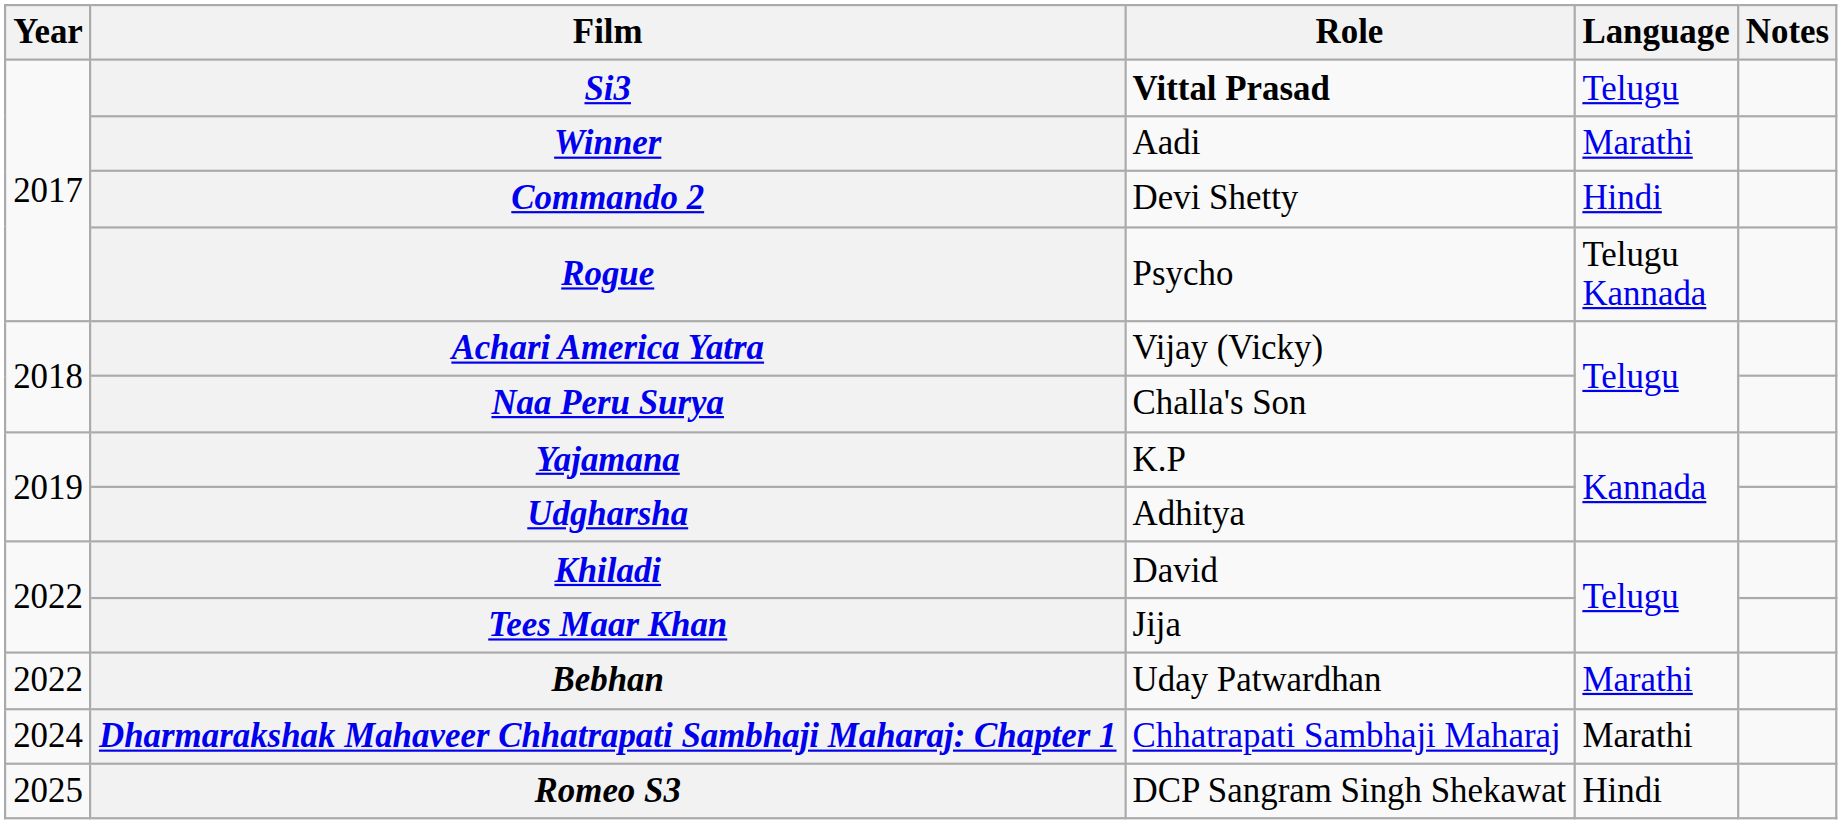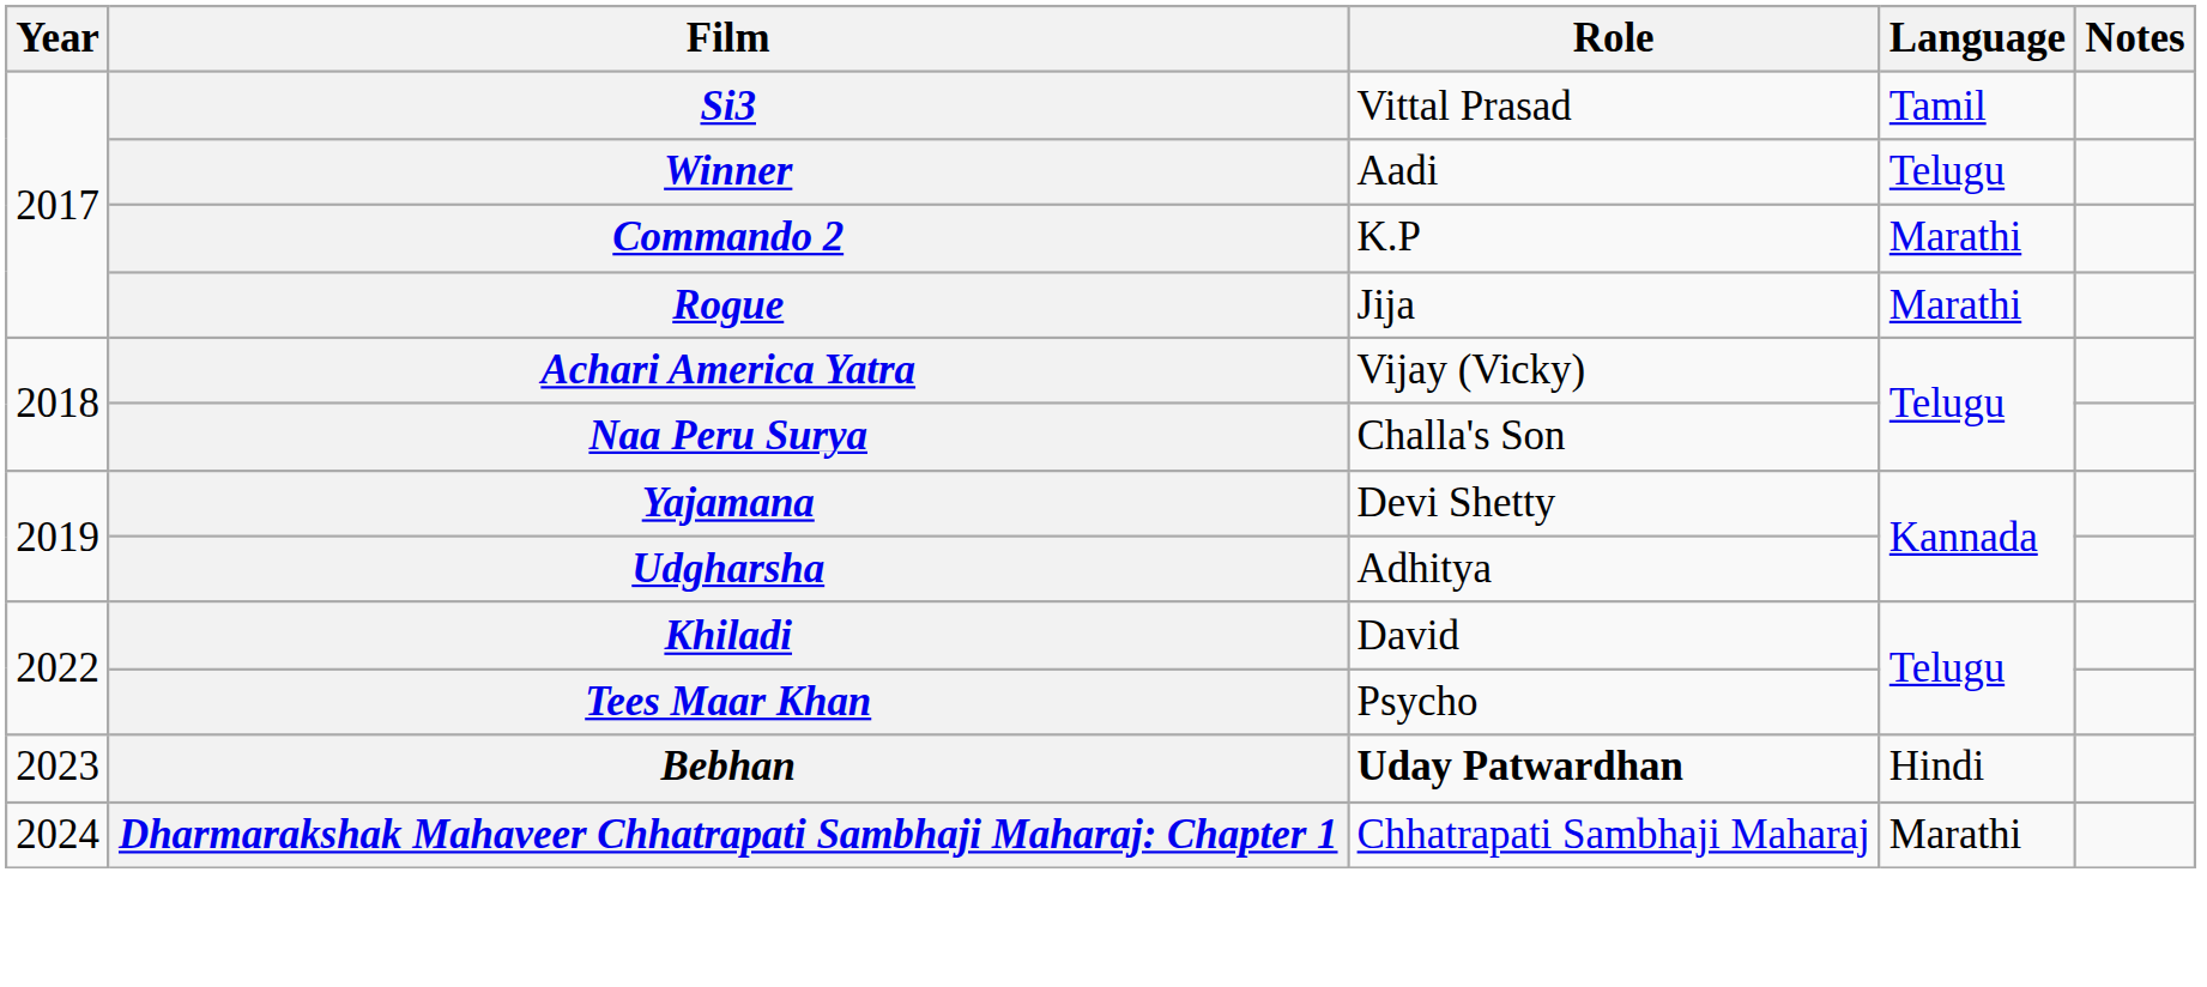 <table class="wikitable sortable plainrowheaders">
 <tr style="text-align:center;">
 <th scope="col">Year</th>
 <th scope="col">Film</th>
 <th scope="col">Role</th>
 <th scope="col">Language</th>
 <th class="unsortable" scope="col">Notes</th>
 </tr>
 <tr>
 <td rowspan="4">2017</td>
 <th scope="row"><em><a href='#'>Si3</a></em></th>
-<td><strong>Vittal Prasad</strong></td>
-<td><a href='#'>Telugu</a></td>
+<td>Vittal Prasad</td>
+<td><a href='#'>Tamil</a></td>
 <td></td>
 </tr>
 <tr>
 <th scope="row"><em><a href='#'>Winner</a></em></th>
 <td>Aadi</td>
+<td><a href='#'>Telugu</a></td>
+<td></td>
+</tr>
+<tr>
+<th scope="row"><em><a href='#'>Commando 2</a></em></th>
+<td>K.P</td>
 <td><a href='#'>Marathi</a></td>
 <td></td>
 </tr>
 <tr>
-<th scope="row"><em><a href='#'>Commando 2</a></em></th>
-<td>Devi Shetty</td>
-<td><a href='#'>Hindi</a></td>
-<td></td>
-</tr>
-<tr>
 <th scope="row"><em><a href='#'>Rogue</a></em></th>
-<td>Psycho</td>
-<td>Telugu <br><a href='#'>Kannada</a></td>
+<td>Jija</td>
+<td><a href='#'>Marathi</a></td>
 <td></td>
 </tr>
 <tr>
 <td rowspan="2">2018</td>
 <th scope="row"><em><a href='#'>Achari America Yatra</a></em></th>
 <td>Vijay (Vicky)</td>
 <td rowspan="2"><a href='#'>Telugu</a></td>
 <td></td>
 </tr>
 <tr>
 <th scope="row"><em><a href='#'>Naa Peru Surya</a></em></th>
 <td>Challa's Son</td>
 <td></td>
 </tr>
 <tr>
 <td rowspan="2">2019</td>
 <th scope="row"><em><a href='#'>Yajamana</a></em></th>
-<td>K.P</td>
+<td>Devi Shetty</td>
 <td rowspan="2"><a href='#'>Kannada</a></td>
 <td></td>
 </tr>
 <tr>
 <th scope="row"><em><a href='#'>Udgharsha</a></em></th>
 <td>Adhitya</td>
 <td></td>
 </tr>
 <tr>
 <td rowspan="2">2022</td>
 <th scope="row"><em><a href='#'>Khiladi</a></em></th>
 <td>David</td>
 <td rowspan="2"><a href='#'>Telugu</a></td>
 <td></td>
 </tr>
 <tr>
 <th scope="row"><em><a href='#'>Tees Maar Khan</a></em></th>
-<td>Jija</td>
+<td>Psycho</td>
 <td></td>
 </tr>
 <tr>
-<td>2022</td>
+<td>2023</td>
 <th scope="row"><em>Bebhan</em></th>
-<td>Uday Patwardhan</td>
-<td><a href='#'>Marathi</a></td>
+<td><strong>Uday Patwardhan</strong></td>
+<td>Hindi</td>
 <td></td>
 </tr>
 <tr>
 <td>2024</td>
 <th scope="row"><em><a href='#'>Dharmarakshak Mahaveer Chhatrapati Sambhaji Maharaj: Chapter 1</a></em></th>
 <td><a href='#'>Chhatrapati Sambhaji Maharaj</a></td>
 <td>Marathi</td>
 <td></td>
 </tr>
-<tr>
-<td>2025</td>
-<th scope="row"><em>Romeo S3</em></th>
-<td>DCP Sangram Singh Shekawat</td>
-<td>Hindi</td>
-<td></td>
-</tr>
 </table>
